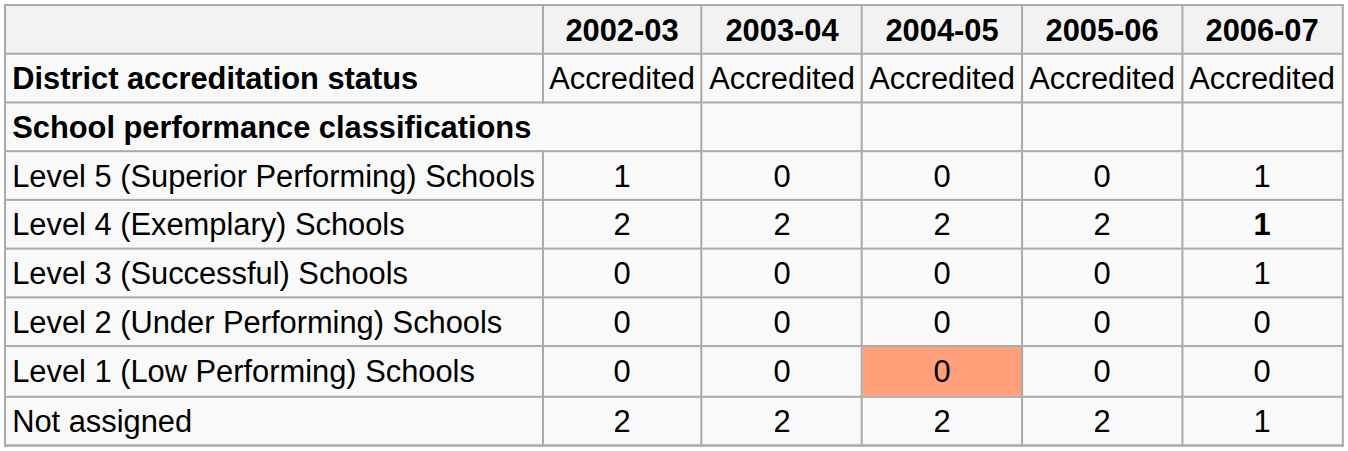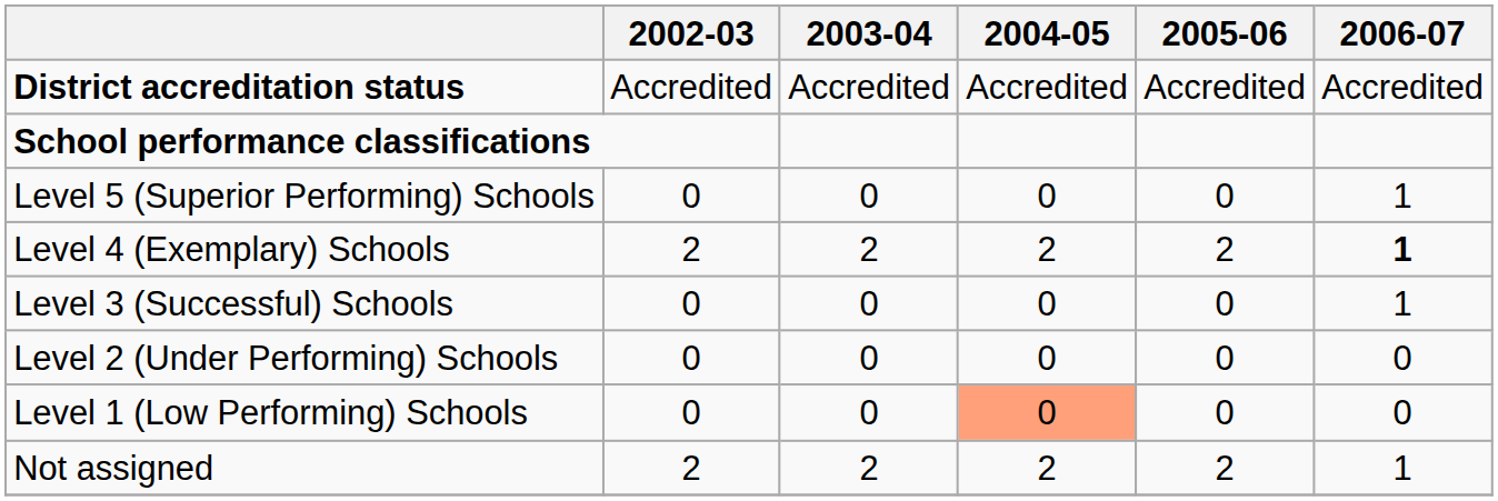 <table class="wikitable sortable" style="font-size: 95%;">
 <tr>
 <th></th>
 <th>2002-03</th>
 <th>2003-04</th>
 <th>2004-05</th>
 <th>2005-06</th>
 <th>2006-07</th>
 </tr>
 <tr>
 <td align="left"><strong>District accreditation status</strong></td>
 <td align="center">Accredited</td>
 <td align="center">Accredited</td>
 <td align="center">Accredited</td>
 <td align="center">Accredited</td>
 <td align="center">Accredited</td>
 </tr>
 <tr>
 <td colspan="2" align="left"><strong>School performance classifications</strong></td>
 <td></td>
 <td></td>
 <td></td>
 <td></td>
 </tr>
 <tr>
 <td align="left">Level 5 (Superior Performing) Schools</td>
-<td align="center">1</td>
+<td align="center">0</td>
 <td align="center">0</td>
 <td align="center">0</td>
 <td align="center">0</td>
 <td align="center">1</td>
 </tr>
 <tr>
 <td align="left">Level 4 (Exemplary) Schools</td>
 <td align="center">2</td>
 <td align="center">2</td>
 <td align="center">2</td>
 <td align="center">2</td>
 <td align="center"><strong>1</strong></td>
 </tr>
 <tr>
 <td align="left">Level 3 (Successful) Schools</td>
 <td align="center">0</td>
 <td align="center">0</td>
 <td align="center">0</td>
 <td align="center">0</td>
 <td align="center">1</td>
 </tr>
 <tr>
 <td align="left">Level 2 (Under Performing) Schools</td>
 <td align="center">0</td>
 <td align="center">0</td>
 <td align="center">0</td>
 <td align="center">0</td>
 <td align="center">0</td>
 </tr>
 <tr>
 <td align="left">Level 1 (Low Performing) Schools</td>
 <td align="center">0</td>
 <td align="center">0</td>
 <td align="center" style="background: lightsalmon;">0</td>
 <td align="center">0</td>
 <td align="center">0</td>
 </tr>
 <tr>
 <td align="left">Not assigned</td>
 <td align="center">2</td>
 <td align="center">2</td>
 <td align="center">2</td>
 <td align="center">2</td>
 <td align="center">1</td>
 </tr>
 <tr>
 </tr>
 </table>
